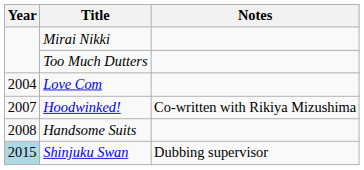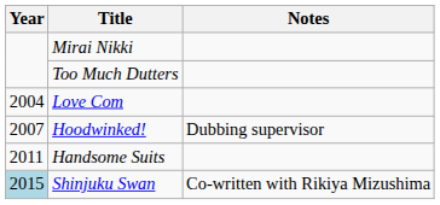 <table class="wikitable">
 <tr>
 <th>Year</th>
 <th>Title</th>
 <th>Notes</th>
 </tr>
 <tr>
 <td rowspan="2"></td>
 <td><em>Mirai Nikki</em></td>
 <td></td>
 </tr>
 <tr>
 <td><em>Too Much Dutters</em></td>
 <td></td>
 </tr>
 <tr>
 <td>2004</td>
 <td><em><a href='#'>Love Com</a></em></td>
 <td></td>
 </tr>
 <tr>
 <td>2007</td>
 <td><em><a href='#'>Hoodwinked!</a></em></td>
-<td>Co-written with Rikiya Mizushima</td>
+<td>Dubbing supervisor</td>
 </tr>
 <tr>
-<td>2008</td>
+<td>2011</td>
 <td><em>Handsome Suits</em></td>
 <td></td>
 </tr>
 <tr>
 <td style="background: lightblue;">2015</td>
 <td><em><a href='#'>Shinjuku Swan</a></em></td>
-<td>Dubbing supervisor</td>
+<td>Co-written with Rikiya Mizushima</td>
 </tr>
 </table>
